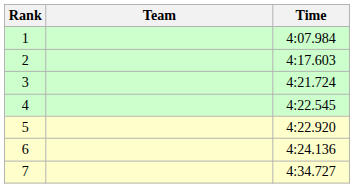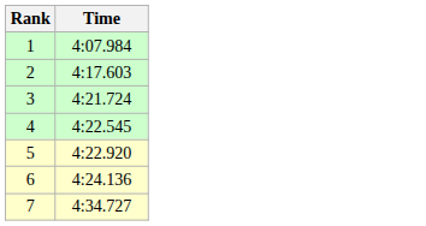 <table class=wikitable style="text-align:center">
 <tr>
 <th width=40>Rank</th>
-<th width=250>Team</th>
 <th width=80>Time</th>
 </tr>
 <tr bgcolor="ccffcc">
 <td>1</td>
-<td align=left></td>
 <td>4:07.984</td>
 </tr>
 <tr bgcolor="ccffcc">
 <td>2</td>
-<td align=left></td>
 <td>4:17.603</td>
 </tr>
 <tr bgcolor="ccffcc">
 <td>3</td>
-<td align=left></td>
 <td>4:21.724</td>
 </tr>
 <tr bgcolor="ccffcc">
 <td>4</td>
-<td align=left></td>
 <td>4:22.545</td>
 </tr>
 <tr bgcolor="ffffcc">
 <td>5</td>
-<td align=left></td>
 <td>4:22.920</td>
 </tr>
 <tr bgcolor="ffffcc">
 <td>6</td>
-<td align=left></td>
 <td>4:24.136</td>
 </tr>
 <tr bgcolor="ffffcc">
 <td>7</td>
-<td align=left></td>
 <td>4:34.727</td>
 </tr>
 </table>
